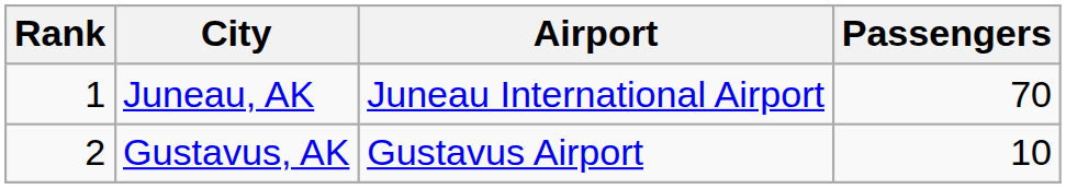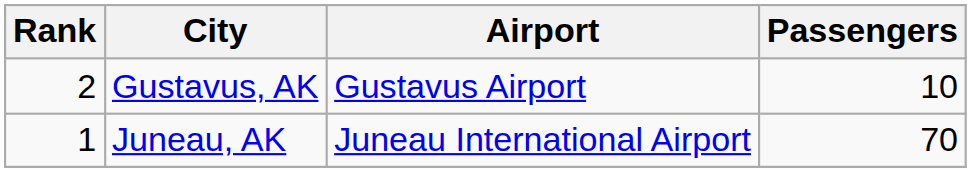 <table class="wikitable">
 <tr>
 <th>Rank</th>
 <th>City</th>
 <th>Airport</th>
 <th>Passengers</th>
 </tr>
 <tr>
+<td align=right>2</td>
+<td> <a href='#'>Gustavus, AK</a></td>
+<td><a href='#'>Gustavus Airport</a></td>
+<td align=right>10</td>
+</tr>
+<tr>
 <td align=right>1</td>
 <td> <a href='#'>Juneau, AK</a></td>
 <td><a href='#'>Juneau International Airport</a></td>
 <td align=right>70</td>
 </tr>
 <tr>
-<td align=right>2</td>
-<td> <a href='#'>Gustavus, AK</a></td>
-<td><a href='#'>Gustavus Airport</a></td>
-<td align=right>10</td>
-</tr>
-<tr>
 </tr>
 </table>
